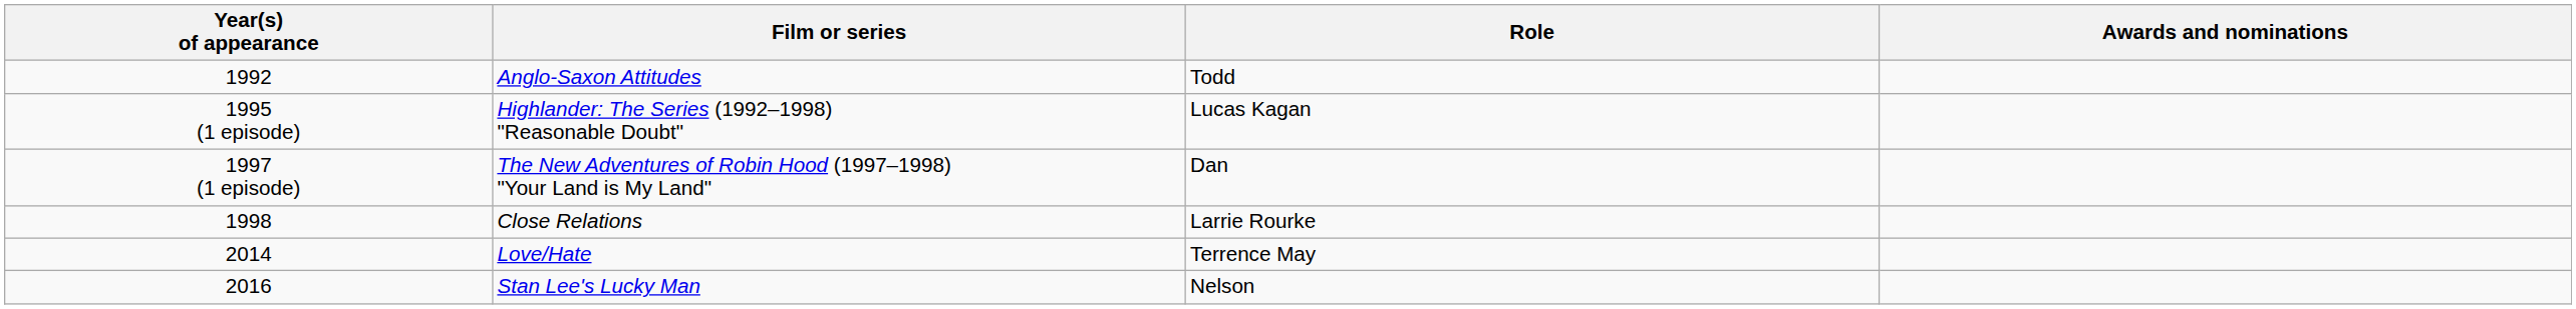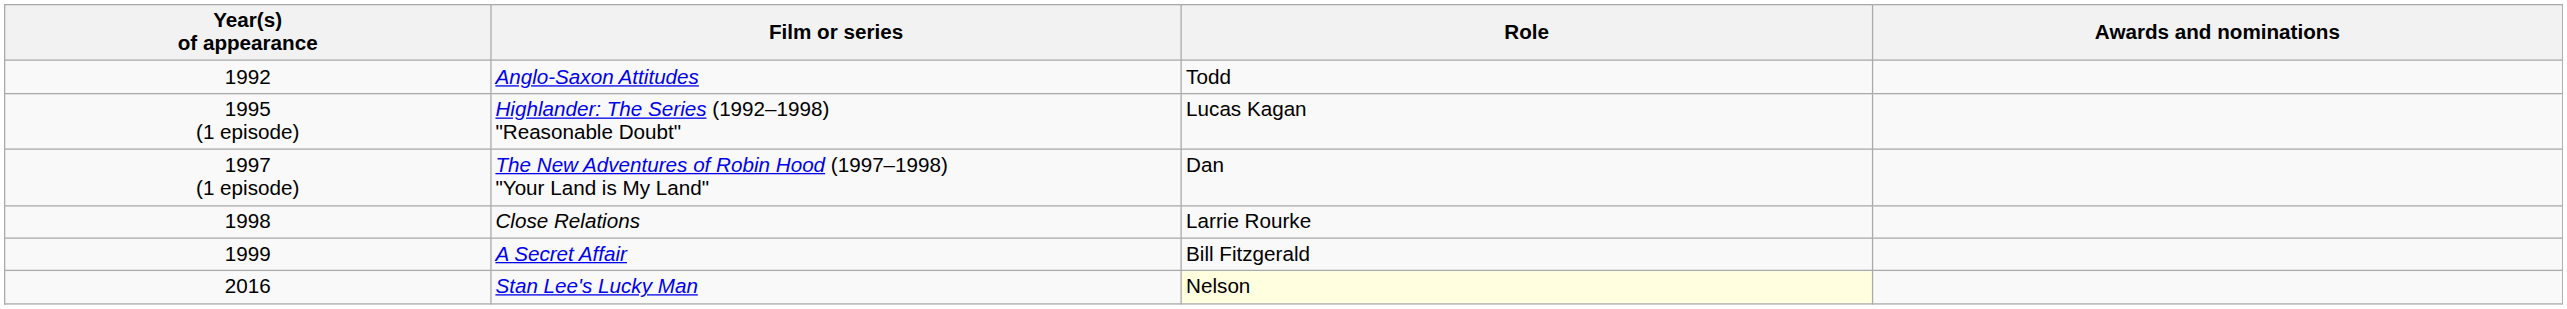 <table class=wikitable width=100%>
 <tr>
 <th width=19%>Year(s)<br>of appearance</th>
 <th width=27%>Film or series</th>
 <th width=27%>Role</th>
 <th>Awards and nominations</th>
 </tr>
 <tr valign=top>
 <td align=center>1992</td>
 <td><em><a href='#'>Anglo-Saxon Attitudes</a></em></td>
 <td>Todd</td>
 <td></td>
 </tr>
 <tr valign=top>
 <td align=center>1995<br>(1 episode)</td>
 <td><em><a href='#'>Highlander: The Series</a></em> (1992–1998)<br>"Reasonable Doubt"</td>
 <td>Lucas Kagan</td>
 <td></td>
 </tr>
 <tr valign=top>
 <td align=center>1997<br>(1 episode)</td>
 <td><em><a href='#'>The New Adventures of Robin Hood</a></em> (1997–1998)<br>"Your Land is My Land"</td>
 <td>Dan</td>
 <td></td>
 </tr>
 <tr valign=top>
 <td align=center>1998</td>
 <td><em>Close Relations</em></td>
 <td>Larrie Rourke</td>
 <td></td>
 </tr>
 <tr valign=top>
-<td align=center>2014</td>
-<td><em><a href='#'>Love/Hate</a></em></td>
-<td>Terrence May</td>
+<td align=center>1999</td>
+<td><em><a href='#'>A Secret Affair</a></em></td>
+<td>Bill Fitzgerald</td>
 <td></td>
 </tr>
 <tr valign=top>
 <td align=center>2016</td>
 <td><em><a href='#'>Stan Lee's Lucky Man</a></em></td>
-<td>Nelson</td>
+<td style="background: lightyellow;">Nelson</td>
 </tr>
 </table>
